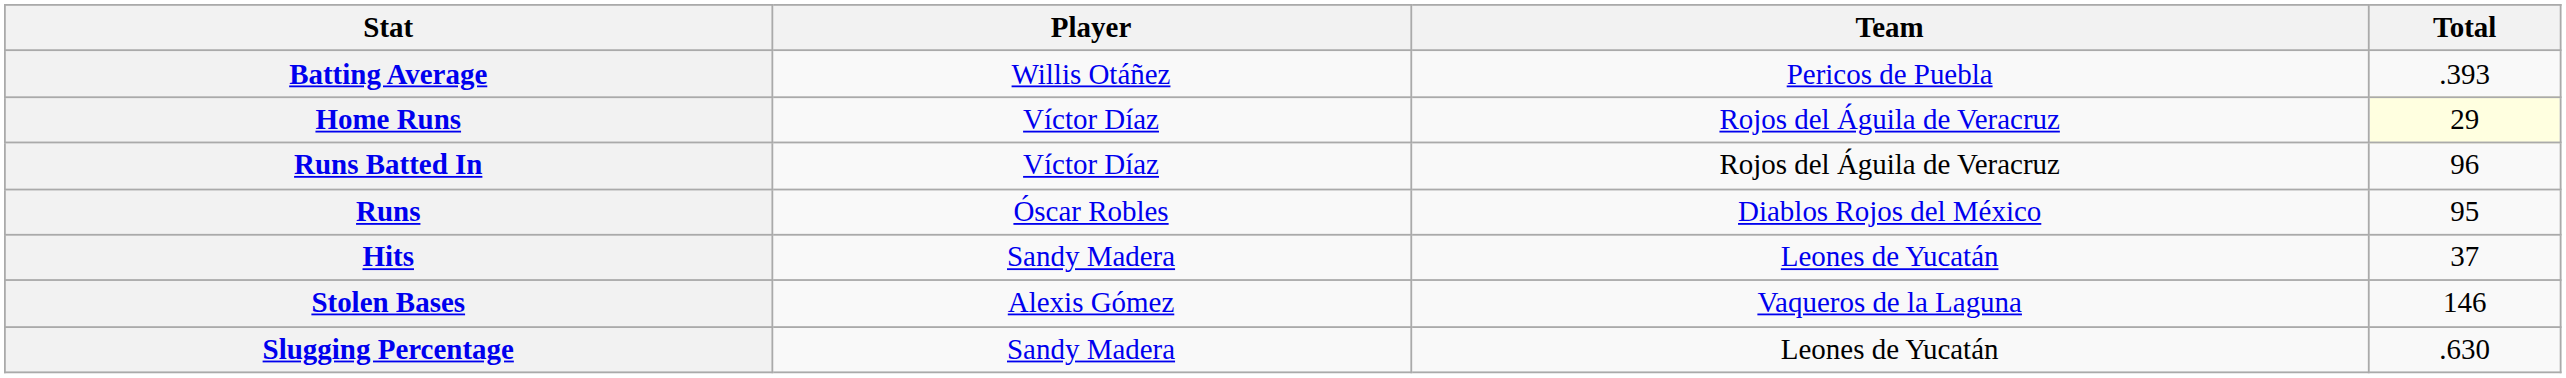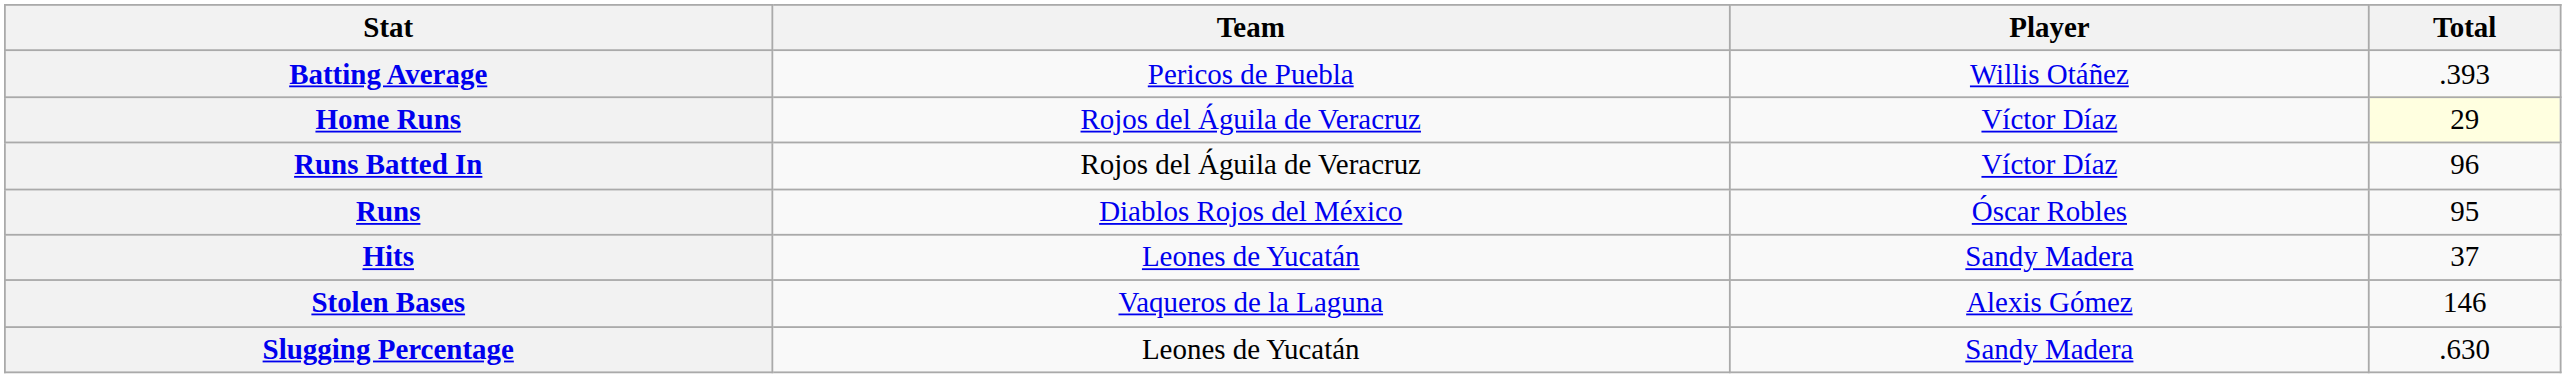 <table class="wikitable" style="text-align:center;">
 <tr>
 <th scope="col" width="12%">Stat</th>
+<th scope="col" width="15%">Team</th>
 <th scope="col" width="10%">Player</th>
-<th scope="col" width="15%">Team</th>
 <th scope="col" width="3%">Total</th>
 </tr>
 <tr>
 <th scope="row" style="text-align:center;"><a href='#'>Batting Average</a></th>
+<td><a href='#'>Pericos de Puebla</a></td>
 <td> <a href='#'>Willis Otáñez</a></td>
-<td><a href='#'>Pericos de Puebla</a></td>
 <td>.393</td>
 </tr>
 <tr>
 <th scope="row" style="text-align:center;"><a href='#'>Home Runs</a></th>
+<td><a href='#'>Rojos del Águila de Veracruz</a></td>
 <td> <a href='#'>Víctor Díaz</a></td>
-<td><a href='#'>Rojos del Águila de Veracruz</a></td>
 <td style="background: lightyellow;">29</td>
 </tr>
 <tr>
 <th scope="row" style="text-align:center;"><a href='#'>Runs Batted In</a></th>
+<td>Rojos del Águila de Veracruz</td>
 <td> <a href='#'>Víctor Díaz</a></td>
-<td>Rojos del Águila de Veracruz</td>
 <td>96</td>
 </tr>
 <tr>
 <th scope="row" style="text-align:center;"><a href='#'>Runs</a></th>
+<td><a href='#'>Diablos Rojos del México</a></td>
 <td> <a href='#'>Óscar Robles</a></td>
-<td><a href='#'>Diablos Rojos del México</a></td>
 <td>95</td>
 </tr>
 <tr>
 <th scope="row" style="text-align:center;"><a href='#'>Hits</a></th>
+<td><a href='#'>Leones de Yucatán</a></td>
 <td> <a href='#'>Sandy Madera</a></td>
-<td><a href='#'>Leones de Yucatán</a></td>
 <td>37</td>
 </tr>
 <tr>
 <th scope="row" style="text-align:center;"><a href='#'>Stolen Bases</a></th>
+<td><a href='#'>Vaqueros de la Laguna</a></td>
 <td> <a href='#'>Alexis Gómez</a></td>
-<td><a href='#'>Vaqueros de la Laguna</a></td>
 <td>146</td>
 </tr>
 <tr>
 <th scope="row" style="text-align:center;"><a href='#'>Slugging Percentage</a></th>
+<td>Leones de Yucatán</td>
 <td> <a href='#'>Sandy Madera</a></td>
-<td>Leones de Yucatán</td>
 <td>.630</td>
 </tr>
 </table>
